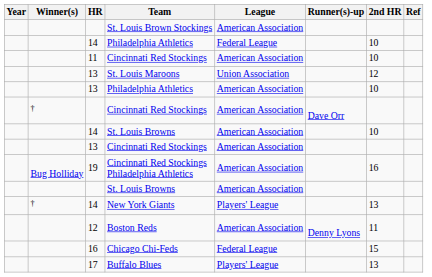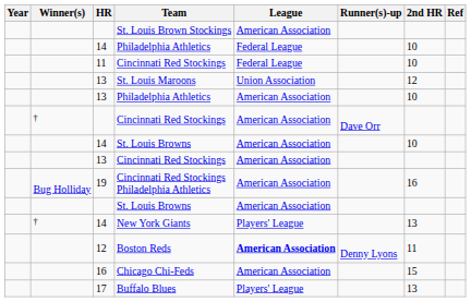 <table class="wikitable sortable">
 <tr>
 <th>Year</th>
 <th>Winner(s)</th>
 <th>HR</th>
 <th>Team</th>
 <th>League</th>
 <th>Runner(s)-up</th>
 <th>2nd HR</th>
 <th class="unsortable">Ref</th>
 </tr>
 <tr>
 <td></td>
 <td></td>
 <td></td>
 <td><a href='#'>St. Louis Brown Stockings</a></td>
 <td><a href='#'>American Association</a></td>
 <td></td>
 <td></td>
 <td></td>
 </tr>
 <tr>
 <td></td>
 <td></td>
 <td>14</td>
 <td><a href='#'>Philadelphia Athletics</a></td>
 <td><a href='#'>Federal League</a></td>
 <td></td>
 <td>10</td>
 <td></td>
 </tr>
 <tr>
 <td></td>
 <td></td>
 <td>11</td>
 <td><a href='#'>Cincinnati Red Stockings</a></td>
-<td><a href='#'>American Association</a></td>
+<td><a href='#'>Federal League</a></td>
 <td></td>
 <td>10</td>
 <td></td>
 </tr>
 <tr>
 <td></td>
 <td></td>
 <td>13</td>
 <td><a href='#'>St. Louis Maroons</a></td>
 <td><a href='#'>Union Association</a></td>
 <td></td>
 <td>12</td>
 <td></td>
 </tr>
 <tr>
 <td></td>
 <td></td>
 <td>13</td>
 <td><a href='#'>Philadelphia Athletics</a></td>
 <td><a href='#'>American Association</a></td>
 <td></td>
 <td>10</td>
 <td></td>
 </tr>
 <tr>
 <td></td>
 <td><sup>†</sup></td>
 <td></td>
 <td><a href='#'>Cincinnati Red Stockings</a></td>
 <td><a href='#'>American Association</a></td>
 <td><br><a href='#'>Dave Orr</a></td>
 <td></td>
 <td></td>
 </tr>
 <tr>
 <td></td>
 <td></td>
 <td>14</td>
 <td><a href='#'>St. Louis Browns</a></td>
 <td><a href='#'>American Association</a></td>
 <td></td>
 <td>10</td>
 <td></td>
 </tr>
 <tr>
 <td></td>
 <td></td>
 <td>13</td>
 <td><a href='#'>Cincinnati Red Stockings</a></td>
 <td><a href='#'>American Association</a></td>
 <td></td>
 <td></td>
 <td></td>
 </tr>
 <tr>
 <td></td>
 <td><br><a href='#'>Bug Holliday</a></td>
 <td>19</td>
 <td><a href='#'>Cincinnati Red Stockings</a><br><a href='#'>Philadelphia Athletics</a></td>
 <td><a href='#'>American Association</a></td>
 <td></td>
 <td>16</td>
 <td></td>
 </tr>
 <tr>
 <td></td>
 <td></td>
 <td></td>
 <td><a href='#'>St. Louis Browns</a></td>
 <td><a href='#'>American Association</a></td>
 <td></td>
 <td></td>
 <td></td>
 </tr>
 <tr>
 <td></td>
 <td><sup>†</sup></td>
 <td>14</td>
 <td><a href='#'>New York Giants</a></td>
 <td><a href='#'>Players' League</a></td>
 <td></td>
 <td>13</td>
 <td></td>
 </tr>
 <tr>
 <td></td>
 <td></td>
 <td>12</td>
 <td><a href='#'>Boston Reds</a></td>
-<td><a href='#'>American Association</a></td>
+<td><strong><a href='#'>American Association</a></strong></td>
 <td><br><a href='#'>Denny Lyons</a></td>
 <td>11</td>
 <td></td>
 </tr>
 <tr>
 <td></td>
 <td></td>
 <td>16</td>
 <td><a href='#'>Chicago Chi-Feds</a></td>
-<td><a href='#'>Federal League</a></td>
+<td><a href='#'>American Association</a></td>
 <td></td>
 <td>15</td>
 <td></td>
 </tr>
 <tr>
 <td></td>
 <td></td>
 <td>17</td>
 <td><a href='#'>Buffalo Blues</a></td>
 <td><a href='#'>Players' League</a></td>
 <td></td>
 <td>13</td>
 <td></td>
 </tr>
 </table>
